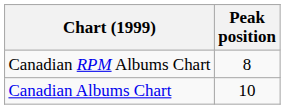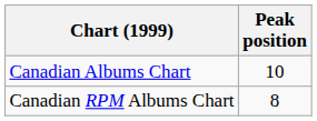 <table class="wikitable sortable">
 <tr>
 <th align="left">Chart (1999)</th>
 <th align="left">Peak<br>position</th>
 </tr>
 <tr>
+<td align="left"><a href='#'>Canadian Albums Chart</a></td>
+<td align="center">10</td>
+</tr>
+<tr>
 <td align="left">Canadian <em><a href='#'>RPM</a></em> Albums Chart</td>
 <td align="center">8</td>
 </tr>
-<tr>
-<td align="left"><a href='#'>Canadian Albums Chart</a></td>
-<td align="center">10</td>
-</tr>
 </table>
